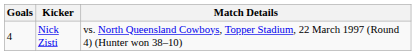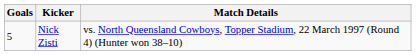 <table class="wikitable">
 <tr>
 <th>Goals</th>
 <th>Kicker</th>
 <th>Match Details</th>
 </tr>
 <tr>
-<td>4</td>
+<td>5</td>
 <td><a href='#'>Nick Zisti</a></td>
 <td>vs. <a href='#'>North Queensland Cowboys</a>, <a href='#'>Topper Stadium</a>, 22 March 1997 (Round 4) (Hunter won 38–10)</td>
 </tr>
 </table>
